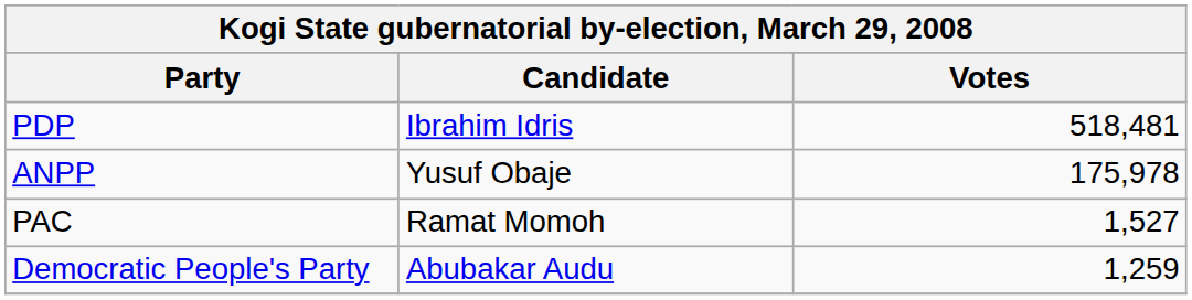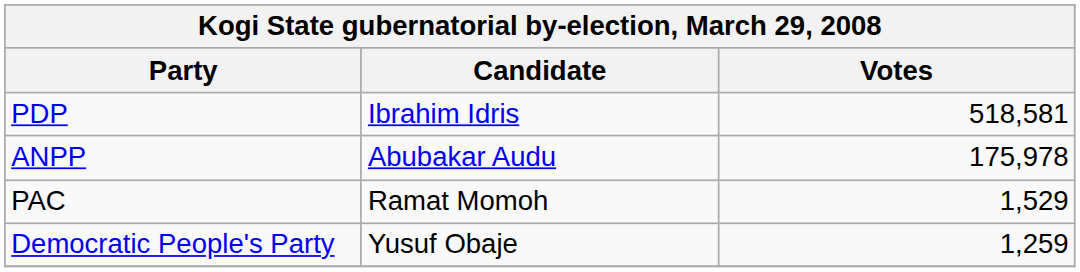 <table class="wikitable">
 <tr>
 <th colspan="8">Kogi State gubernatorial by-election, March 29, 2008</th>
 </tr>
 <tr>
 <th style="width: 200px">Party</th>
 <th style="width: 200px">Candidate</th>
 <th style="width: 200px">Votes</th>
 </tr>
 <tr>
 <td style="width: 200px"><a href='#'>PDP</a></td>
 <td><a href='#'>Ibrahim Idris</a></td>
-<td align=right>518,481</td>
+<td align=right>518,581</td>
 </tr>
 <tr>
 <td style="width: 200px"><a href='#'>ANPP</a></td>
-<td>Yusuf Obaje</td>
+<td><a href='#'>Abubakar Audu</a></td>
 <td align=right>175,978</td>
 </tr>
 <tr>
 <td style="width: 200px">PAC</td>
 <td>Ramat Momoh</td>
-<td align=right>1,527</td>
+<td align=right>1,529</td>
 </tr>
 <tr>
 <td style="width: 200px"><a href='#'>Democratic People's Party</a></td>
-<td><a href='#'>Abubakar Audu</a></td>
+<td>Yusuf Obaje</td>
 <td align=right>1,259</td>
 </tr>
 <tr>
 </tr>
 </table>
